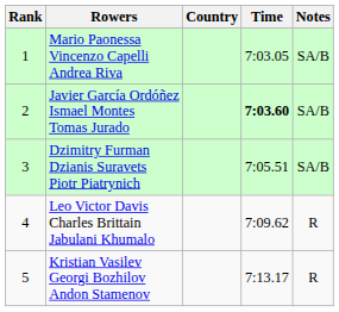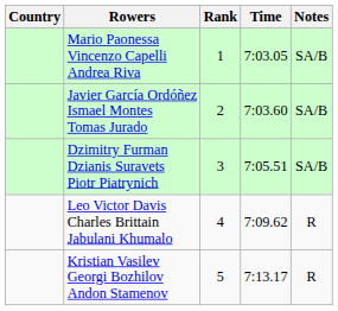 <table class="wikitable" style="text-align:center">
 <tr>
+<th>Country</th>
+<th>Rowers</th>
 <th>Rank</th>
-<th>Rowers</th>
-<th>Country</th>
 <th>Time</th>
 <th>Notes</th>
 </tr>
 <tr bgcolor=ccffcc>
+<td align="left"></td>
+<td align="left"><a href='#'>Mario Paonessa</a><br><a href='#'>Vincenzo Capelli</a><br><a href='#'>Andrea Riva</a></td>
 <td>1</td>
-<td align="left"><a href='#'>Mario Paonessa</a><br><a href='#'>Vincenzo Capelli</a><br><a href='#'>Andrea Riva</a></td>
-<td align="left"></td>
 <td>7:03.05</td>
 <td>SA/B</td>
 </tr>
 <tr bgcolor=ccffcc>
+<td align="left"></td>
+<td align="left"><a href='#'>Javier García Ordóñez</a><br><a href='#'>Ismael Montes</a><br><a href='#'>Tomas Jurado</a></td>
 <td>2</td>
-<td align="left"><a href='#'>Javier García Ordóñez</a><br><a href='#'>Ismael Montes</a><br><a href='#'>Tomas Jurado</a></td>
-<td align="left"></td>
-<td><strong>7:03.60</strong></td>
+<td>7:03.60</td>
 <td>SA/B</td>
 </tr>
 <tr bgcolor=ccffcc>
+<td align="left"></td>
+<td align="left"><a href='#'>Dzimitry Furman</a><br><a href='#'>Dzianis Suravets</a><br><a href='#'>Piotr Piatrynich</a></td>
 <td>3</td>
-<td align="left"><a href='#'>Dzimitry Furman</a><br><a href='#'>Dzianis Suravets</a><br><a href='#'>Piotr Piatrynich</a></td>
-<td align="left"></td>
 <td>7:05.51</td>
 <td>SA/B</td>
 </tr>
 <tr>
+<td align="left"></td>
+<td align="left"><a href='#'>Leo Victor Davis</a><br>Charles Brittain<br><a href='#'>Jabulani Khumalo</a></td>
 <td>4</td>
-<td align="left"><a href='#'>Leo Victor Davis</a><br>Charles Brittain<br><a href='#'>Jabulani Khumalo</a></td>
-<td align="left"></td>
 <td>7:09.62</td>
 <td>R</td>
 </tr>
 <tr>
+<td align="left"></td>
+<td align="left"><a href='#'>Kristian Vasilev</a><br><a href='#'>Georgi Bozhilov</a><br><a href='#'>Andon Stamenov</a></td>
 <td>5</td>
-<td align="left"><a href='#'>Kristian Vasilev</a><br><a href='#'>Georgi Bozhilov</a><br><a href='#'>Andon Stamenov</a></td>
-<td align="left"></td>
 <td>7:13.17</td>
 <td>R</td>
 </tr>
 </table>
